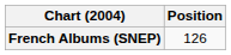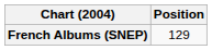 <table class="wikitable plainrowheaders" style="text-align:center">
 <tr>
 <th scope="col">Chart (2004)</th>
 <th scope="col">Position</th>
 </tr>
 <tr>
 <th scope="row">French Albums (SNEP)</th>
-<td>126</td>
+<td>129</td>
 </tr>
 </table>
